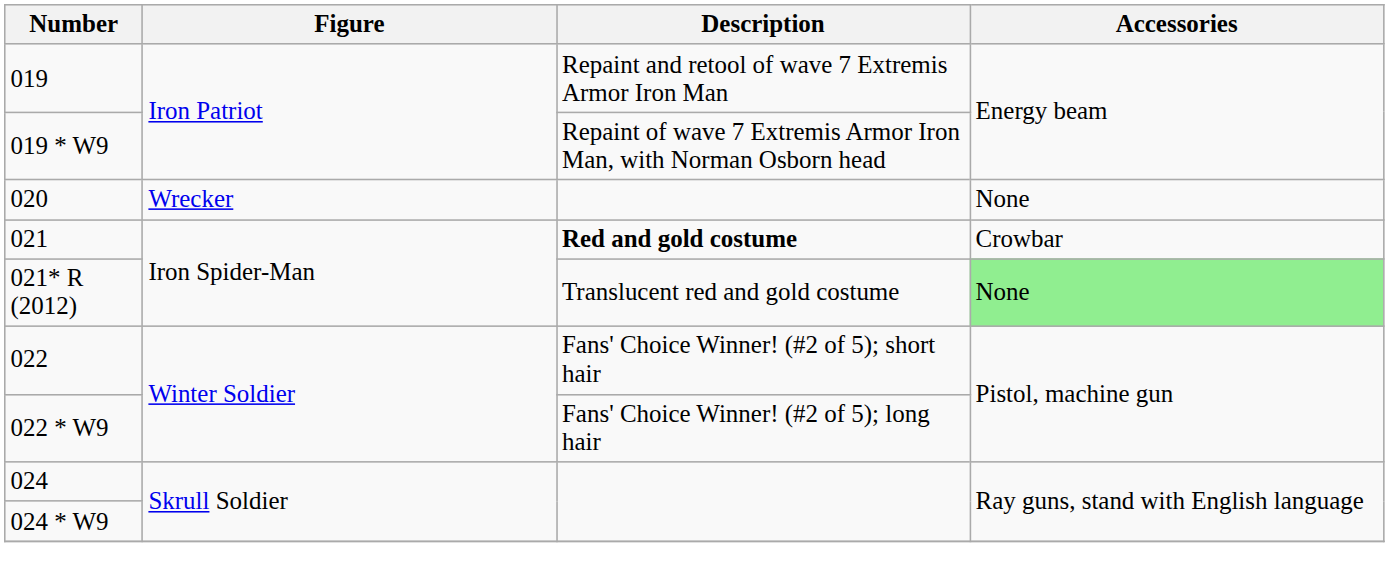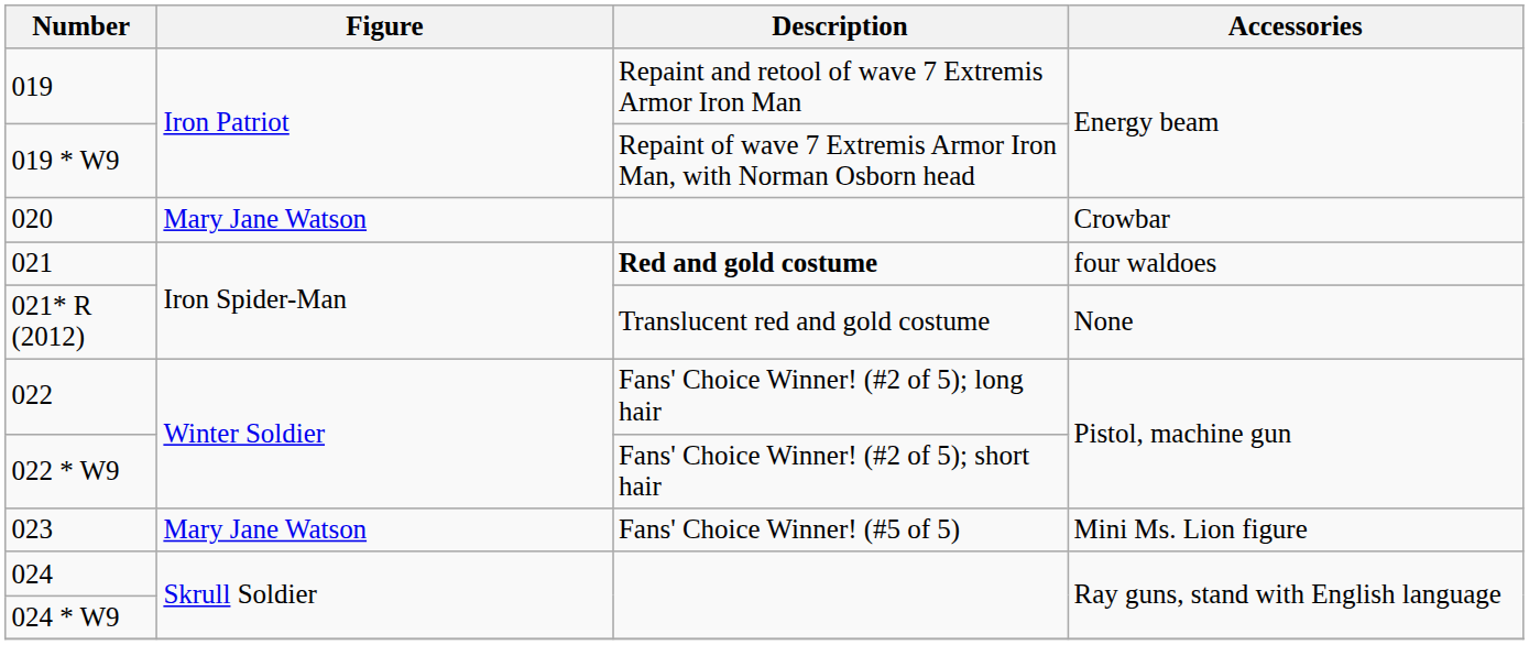 <table class="wikitable" width="70%">
 <tr>
 <th width=10%>Number</th>
 <th width=30%>Figure</th>
 <th width=30%>Description</th>
 <th width=30%>Accessories</th>
 </tr>
 <tr>
 <td>019</td>
 <td rowspan="2"><a href='#'>Iron Patriot</a></td>
 <td>Repaint and retool of wave 7 Extremis Armor Iron Man</td>
 <td rowspan="2">Energy beam</td>
 </tr>
 <tr>
 <td>019 * W9</td>
 <td>Repaint of wave 7 Extremis Armor Iron Man, with Norman Osborn head</td>
 </tr>
 <tr>
 <td>020</td>
-<td><a href='#'>Wrecker</a></td>
+<td><a href='#'>Mary Jane Watson</a></td>
 <td></td>
-<td>None</td>
+<td>Crowbar</td>
 </tr>
 <tr>
 <td>021</td>
 <td rowspan="2">Iron Spider-Man</td>
 <td><strong>Red and gold costume</strong></td>
-<td>Crowbar</td>
+<td>four waldoes</td>
 </tr>
 <tr>
 <td>021* R (2012)</td>
 <td>Translucent red and gold costume</td>
-<td style="background: lightgreen;">None</td>
+<td>None</td>
 </tr>
 <tr>
 <td>022</td>
 <td rowspan="2"><a href='#'>Winter Soldier</a></td>
-<td>Fans' Choice Winner! (#2 of 5); short hair</td>
+<td>Fans' Choice Winner! (#2 of 5); long hair</td>
 <td rowspan="2">Pistol, machine gun</td>
 </tr>
 <tr>
 <td>022 * W9</td>
-<td>Fans' Choice Winner! (#2 of 5); long hair</td>
+<td>Fans' Choice Winner! (#2 of 5); short hair</td>
+</tr>
+<tr>
+<td>023</td>
+<td><a href='#'>Mary Jane Watson</a></td>
+<td>Fans' Choice Winner! (#5 of 5)</td>
+<td>Mini Ms. Lion figure</td>
 </tr>
 <tr>
 <td>024</td>
 <td rowspan="2"><a href='#'>Skrull</a> Soldier</td>
 <td rowspan="2"></td>
 <td rowspan="2">Ray guns, stand with English language</td>
 </tr>
 <tr>
 <td>024 * W9</td>
 </tr>
 <tr>
 </tr>
 </table>
